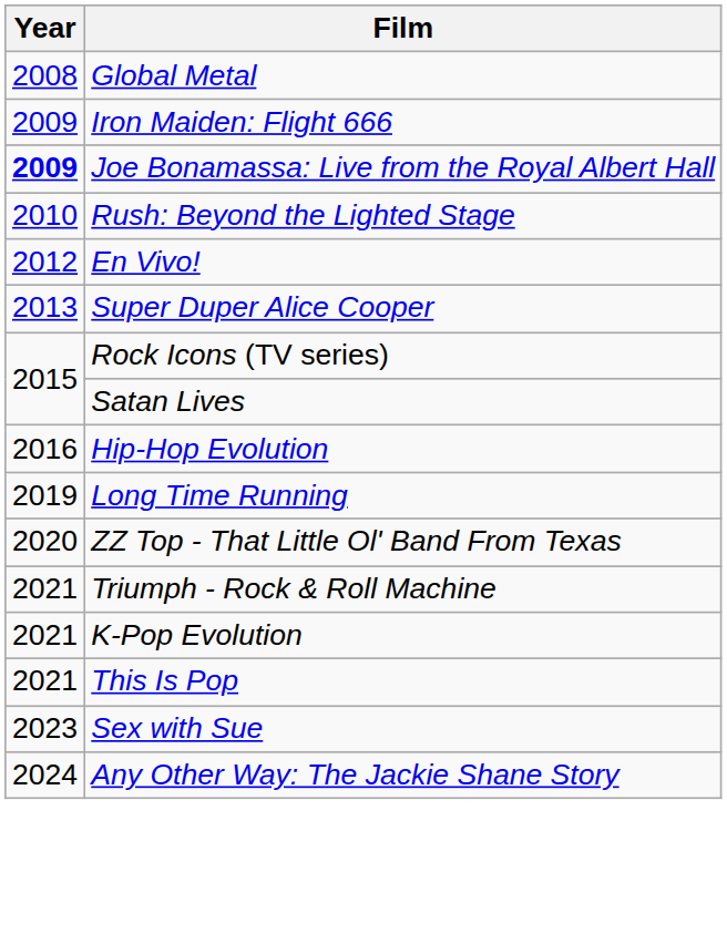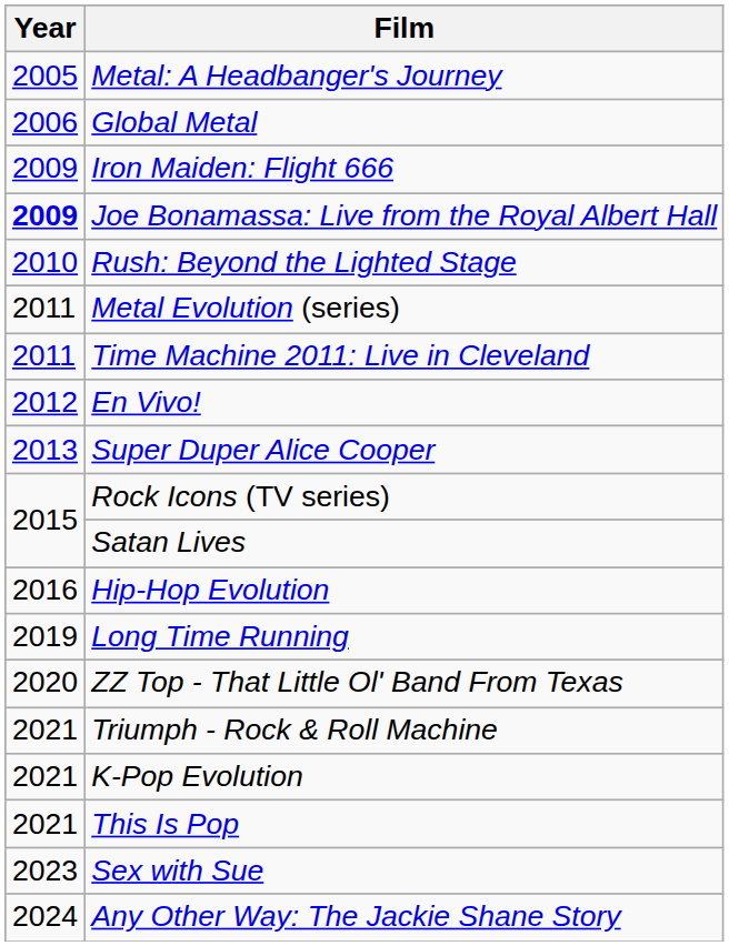 <table class="wikitable">
 <tr>
 <th>Year</th>
 <th>Film</th>
 </tr>
 <tr>
-<td><a href='#'>2008</a></td>
+<td><a href='#'>2005</a></td>
+<td><em><a href='#'>Metal: A Headbanger's Journey</a></em></td>
+</tr>
+<tr>
+<td><a href='#'>2006</a></td>
 <td><em><a href='#'>Global Metal</a></em></td>
 </tr>
 <tr>
 <td><a href='#'>2009</a></td>
 <td><em><a href='#'>Iron Maiden: Flight 666</a></em></td>
 </tr>
 <tr>
 <td><strong><a href='#'>2009</a></strong></td>
 <td><em><a href='#'>Joe Bonamassa: Live from the Royal Albert Hall</a></em></td>
 </tr>
 <tr>
 <td><a href='#'>2010</a></td>
 <td><em><a href='#'>Rush: Beyond the Lighted Stage</a></em></td>
+</tr>
+<tr>
+<td>2011</td>
+<td><em><a href='#'>Metal Evolution</a></em> (series)</td>
+</tr>
+<tr>
+<td><a href='#'>2011</a></td>
+<td><em><a href='#'>Time Machine 2011: Live in Cleveland</a></em></td>
 </tr>
 <tr>
 <td><a href='#'>2012</a></td>
 <td><em><a href='#'>En Vivo!</a></em></td>
 </tr>
 <tr>
 <td><a href='#'>2013</a></td>
 <td><em><a href='#'>Super Duper Alice Cooper</a></em></td>
 </tr>
 <tr>
 <td rowspan="2">2015</td>
 <td><em>Rock Icons</em> (TV series)</td>
 </tr>
 <tr>
 <td><em>Satan Lives</em></td>
 </tr>
 <tr>
 <td>2016</td>
 <td><em><a href='#'>Hip-Hop Evolution</a></em></td>
 </tr>
 <tr>
 <td>2019</td>
 <td><em><a href='#'>Long Time Running</a></em></td>
 </tr>
 <tr>
 <td>2020</td>
 <td><em>ZZ Top - That Little Ol' Band From Texas</em></td>
 </tr>
 <tr>
 <td>2021</td>
 <td><em>Triumph - Rock & Roll Machine</em></td>
 </tr>
 <tr>
 <td>2021</td>
 <td><em>K-Pop Evolution</em></td>
 </tr>
 <tr>
 <td>2021</td>
 <td><em><a href='#'>This Is Pop</a></em></td>
 </tr>
 <tr>
 <td>2023</td>
 <td><em><a href='#'>Sex with Sue</a></em></td>
 </tr>
 <tr>
 <td>2024</td>
 <td><em><a href='#'>Any Other Way: The Jackie Shane Story</a></em></td>
 </tr>
 </table>
